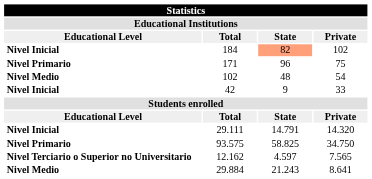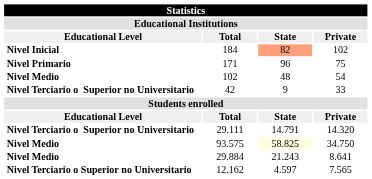 <table class="toc" cellpadding="0" cellspacing="2" style="width:33%; float:right; text-align:center; clear:all; margin-left:3px; font-size:90%;">
 <tr>
 <th colspan="4" style="background:black; color:white;">Statistics</th>
 </tr>
 <tr>
 <th style="background:#e0e0e0;" colspan="4">Educational Institutions</th>
 </tr>
 <tr style="background:#efefef;">
 <th style="width:55%;">Educational Level</th>
 <th style="width:15%;">Total</th>
 <th style="width:15%;">State</th>
 <th style="width:15%;">Private</th>
 </tr>
 <tr>
 <td align = left> <strong>Nivel Inicial</strong></td>
 <td>184</td>
 <td style="background: lightsalmon;">82</td>
 <td>102</td>
 </tr>
 <tr>
 <td align = left> <strong>Nivel Primario</strong></td>
 <td>171</td>
 <td>96</td>
 <td>75</td>
 </tr>
 <tr>
 <td align = left> <strong>Nivel Medio</strong></td>
 <td>102</td>
 <td>48</td>
 <td>54</td>
 </tr>
 <tr>
-<td align = left> <strong>Nivel Inicial</strong></td>
+<td align = left> <strong>Nivel Terciario o  Superior no Universitario</strong></td>
 <td>42</td>
 <td>9</td>
 <td>33</td>
 </tr>
 <tr>
 <th style="background:#e0e0e0;" colspan="4">Students enrolled</th>
 </tr>
 <tr style="background:#efefef;">
 <th style="width:55%;">Educational Level</th>
 <th style="width:15%;">Total</th>
 <th style="width:15%;">State</th>
 <th style="width:15%;">Private</th>
 </tr>
 <tr>
-<td align = left> <strong>Nivel Inicial</strong></td>
+<td align = left> <strong>Nivel Terciario o  Superior no Universitario</strong></td>
 <td>29.111</td>
 <td>14.791</td>
 <td>14.320</td>
 </tr>
 <tr>
-<td align = left> <strong>Nivel Primario</strong></td>
+<td align = left> <strong>Nivel Medio</strong></td>
 <td>93.575</td>
-<td>58.825</td>
+<td style="background: lightyellow;">58.825</td>
 <td>34.750</td>
+</tr>
+<tr>
+<td align = left> <strong>Nivel Medio</strong></td>
+<td>29.884</td>
+<td>21.243</td>
+<td>8.641</td>
 </tr>
 <tr>
 <td align = left> <strong>Nivel Terciario o Superior no Universitario</strong></td>
 <td>12.162</td>
 <td>4.597</td>
 <td>7.565</td>
 </tr>
-<tr>
-<td align = left> <strong>Nivel Medio</strong></td>
-<td>29.884</td>
-<td>21.243</td>
-<td>8.641</td>
-</tr>
 </table>
